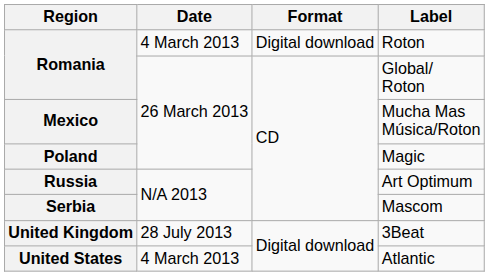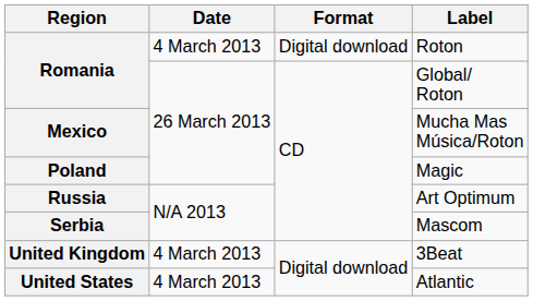 <table class="wikitable plainrowheaders unsortable">
 <tr>
 <th scope="col">Region</th>
 <th>Date</th>
 <th>Format</th>
 <th>Label</th>
 </tr>
 <tr>
 <th scope="row" rowspan="2">Romania</th>
 <td>4 March 2013</td>
 <td>Digital download</td>
 <td>Roton</td>
 </tr>
 <tr>
 <td rowspan="3">26 March 2013</td>
 <td rowspan="5">CD</td>
 <td>Global/<br>Roton</td>
 </tr>
 <tr>
 <th scope="row">Mexico</th>
 <td>Mucha Mas<br>Música/Roton</td>
 </tr>
 <tr>
 <th scope="row">Poland</th>
 <td>Magic</td>
 </tr>
 <tr>
 <th scope="row">Russia</th>
 <td rowspan="2">N/A 2013</td>
 <td>Art Optimum</td>
 </tr>
 <tr>
 <th scope="row">Serbia</th>
 <td>Mascom</td>
 </tr>
 <tr>
 <th scope="row">United Kingdom</th>
-<td>28 July 2013</td>
+<td>4 March 2013</td>
 <td rowspan="2">Digital download</td>
 <td>3Beat</td>
 </tr>
 <tr>
 <th scope="row">United States</th>
 <td>4 March 2013</td>
 <td>Atlantic</td>
 </tr>
 </table>
